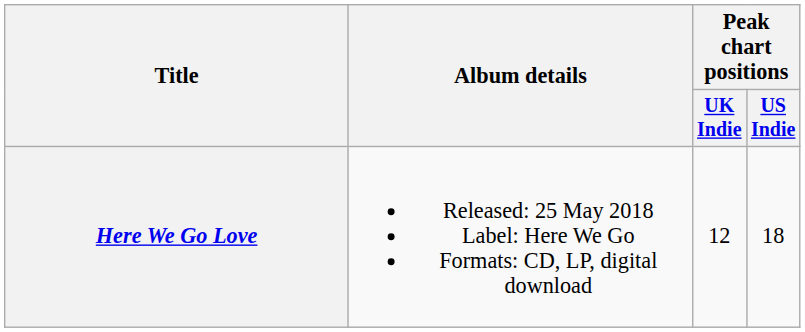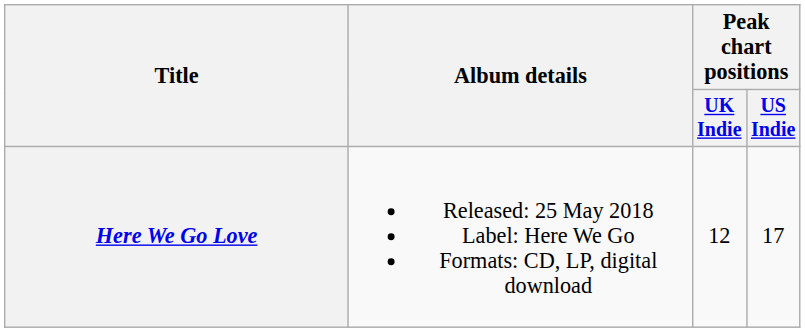 <table class="wikitable plainrowheaders" style="text-align:center;">
 <tr>
 <th rowspan="2" scope="col" style="width:15em;">Title</th>
 <th rowspan="2" scope="col" style="width:15em;">Album details</th>
 <th colspan="2">Peak chart positions</th>
 </tr>
 <tr>
 <th scope="col" style="width:2em;font-size:90%;"><a href='#'>UK Indie</a><br></th>
 <th scope="col" style="width:2em;font-size:90%;"><a href='#'>US Indie</a><br></th>
 </tr>
 <tr>
 <th scope="row"><em><a href='#'>Here We Go Love</a></em></th>
 <td><br><ul><li>Released: 25 May 2018</li><li>Label: Here We Go</li><li>Formats: CD, LP, digital download</li></ul></td>
 <td>12</td>
-<td>18</td>
+<td>17</td>
 </tr>
 </table>
